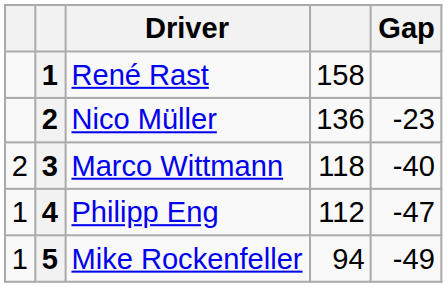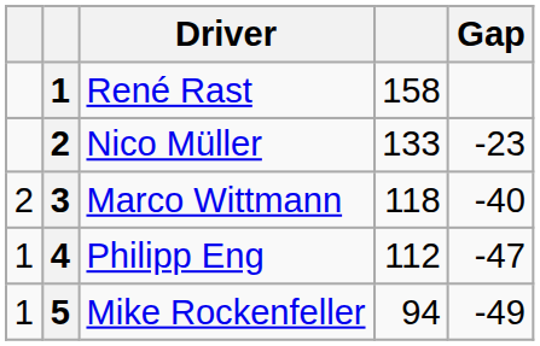 <table class="wikitable" style="font-size: 90%;">
 <tr>
 <th></th>
 <th></th>
 <th>Driver</th>
 <th></th>
 <th>Gap</th>
 </tr>
 <tr>
 <td align="left"></td>
 <th>1</th>
 <td> <a href='#'>René Rast</a></td>
 <td align="right">158</td>
 <td align="right"></td>
 </tr>
 <tr>
 <td align="left"></td>
 <th>2</th>
 <td> <a href='#'>Nico Müller</a></td>
-<td align="right">136</td>
+<td align="right">133</td>
 <td align="right">-23</td>
 </tr>
 <tr>
 <td align="left"> 2</td>
 <th>3</th>
 <td> <a href='#'>Marco Wittmann</a></td>
 <td align="right">118</td>
 <td align="right">-40</td>
 </tr>
 <tr>
 <td align="left"> 1</td>
 <th>4</th>
 <td> <a href='#'>Philipp Eng</a></td>
 <td align="right">112</td>
 <td align="right">-47</td>
 </tr>
 <tr>
 <td align="left"> 1</td>
 <th>5</th>
 <td> <a href='#'>Mike Rockenfeller</a></td>
 <td align="right">94</td>
 <td align="right">-49</td>
 </tr>
 </table>
